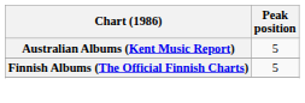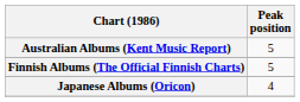 <table class="wikitable sortable plainrowheaders" style="text-align:center">
 <tr>
 <th scope="col">Chart (1986)</th>
 <th scope="col">Peak<br>position</th>
 </tr>
 <tr>
 <th scope="row">Australian Albums (<a href='#'>Kent Music Report</a>)</th>
 <td style="text-align:center;">5</td>
 </tr>
 <tr>
 </tr>
 <tr>
 </tr>
 <tr>
 </tr>
 <tr>
 <th scope="row">Finnish Albums (<a href='#'>The Official Finnish Charts</a>)</th>
 <td align="center">5</td>
 </tr>
 <tr>
 </tr>
 <tr>
+<th scope="row">Japanese Albums (<a href='#'>Oricon</a>)</th>
+<td>4</td>
+</tr>
+<tr>
 </tr>
 <tr>
 </tr>
 <tr>
 </tr>
 <tr>
 </tr>
 <tr>
 </tr>
 <tr>
 </tr>
 </table>
